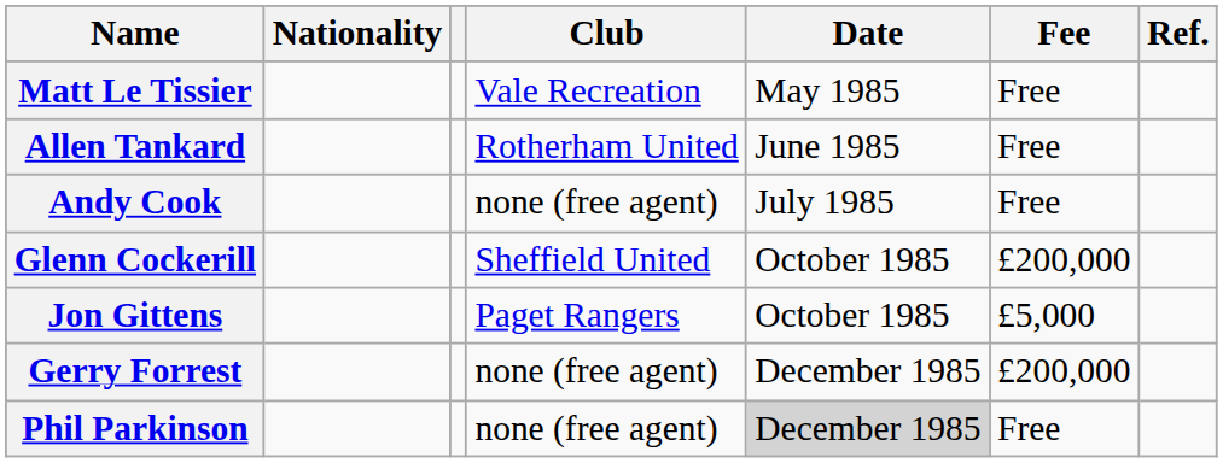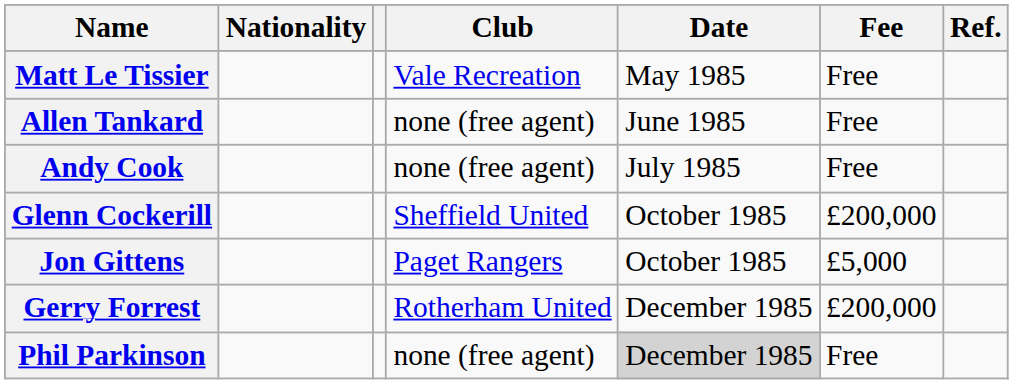 <table class="wikitable plainrowheaders">
 <tr>
 <th scope="col">Name</th>
 <th scope="col">Nationality</th>
 <th scope="col"></th>
 <th scope="col">Club</th>
 <th scope="col">Date</th>
 <th scope="col">Fee</th>
 <th scope="col">Ref.</th>
 </tr>
 <tr>
 <th scope="row"><a href='#'>Matt Le Tissier</a></th>
 <td></td>
 <td align="center"></td>
 <td> <a href='#'>Vale Recreation</a></td>
 <td>May 1985</td>
 <td>Free</td>
 <td align="center"></td>
 </tr>
 <tr>
 <th scope="row"><a href='#'>Allen Tankard</a></th>
 <td></td>
 <td align="center"></td>
-<td> <a href='#'>Rotherham United</a></td>
+<td>none (free agent)</td>
 <td>June 1985</td>
 <td>Free</td>
 <td align="center"></td>
 </tr>
 <tr>
 <th scope="row"><a href='#'>Andy Cook</a></th>
 <td></td>
 <td align="center"></td>
 <td>none (free agent)</td>
 <td>July 1985</td>
 <td>Free</td>
 <td align="center"></td>
 </tr>
 <tr>
 <th scope="row"><a href='#'>Glenn Cockerill</a></th>
 <td></td>
 <td align="center"></td>
 <td> <a href='#'>Sheffield United</a></td>
 <td>October 1985</td>
 <td>£200,000</td>
 <td align="center"></td>
 </tr>
 <tr>
 <th scope="row"><a href='#'>Jon Gittens</a></th>
 <td></td>
 <td align="center"></td>
 <td> <a href='#'>Paget Rangers</a></td>
 <td>October 1985</td>
 <td>£5,000</td>
 <td align="center"></td>
 </tr>
 <tr>
 <th scope="row"><a href='#'>Gerry Forrest</a></th>
 <td></td>
 <td align="center"></td>
-<td>none (free agent)</td>
+<td> <a href='#'>Rotherham United</a></td>
 <td>December 1985</td>
 <td>£200,000</td>
 <td align="center"></td>
 </tr>
 <tr>
 <th scope="row"><a href='#'>Phil Parkinson</a></th>
 <td></td>
 <td align="center"></td>
 <td>none (free agent)</td>
 <td style="background: lightgrey;">December 1985</td>
 <td>Free</td>
 <td align="center"></td>
 </tr>
 </table>
